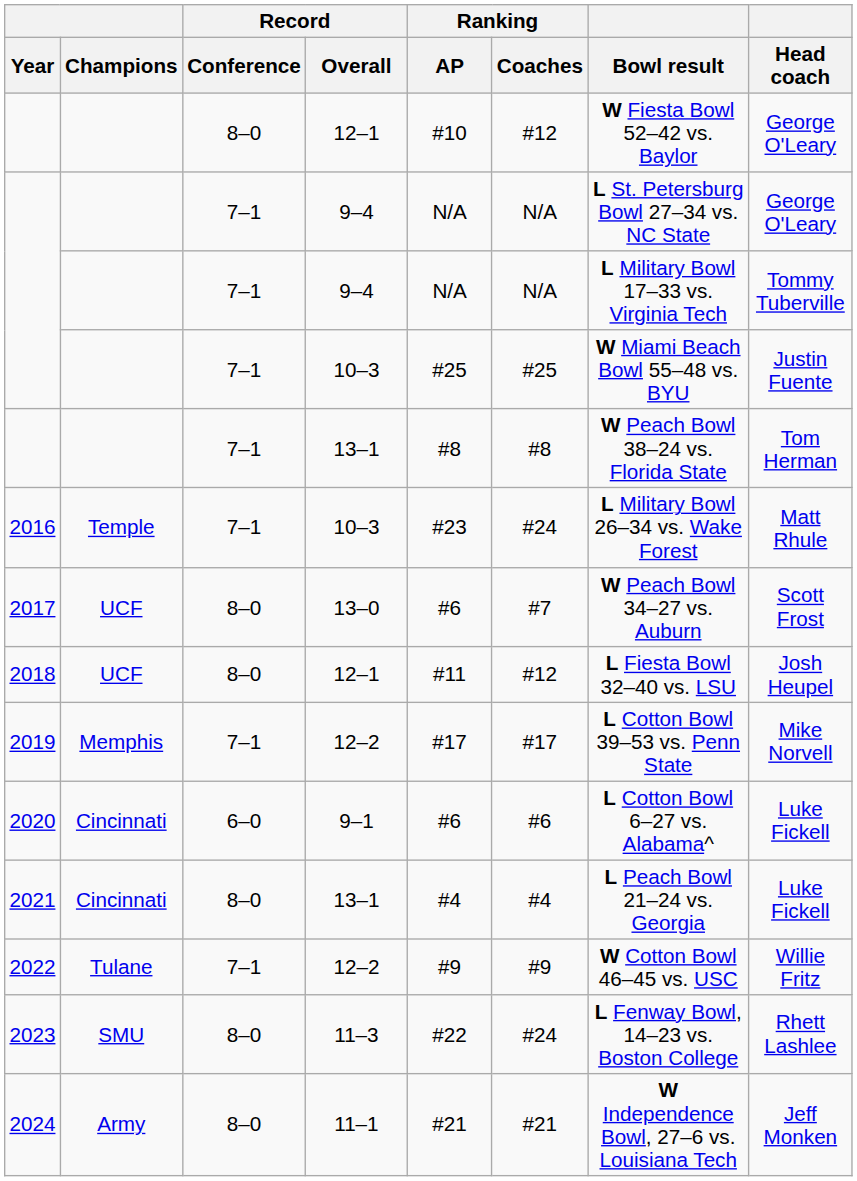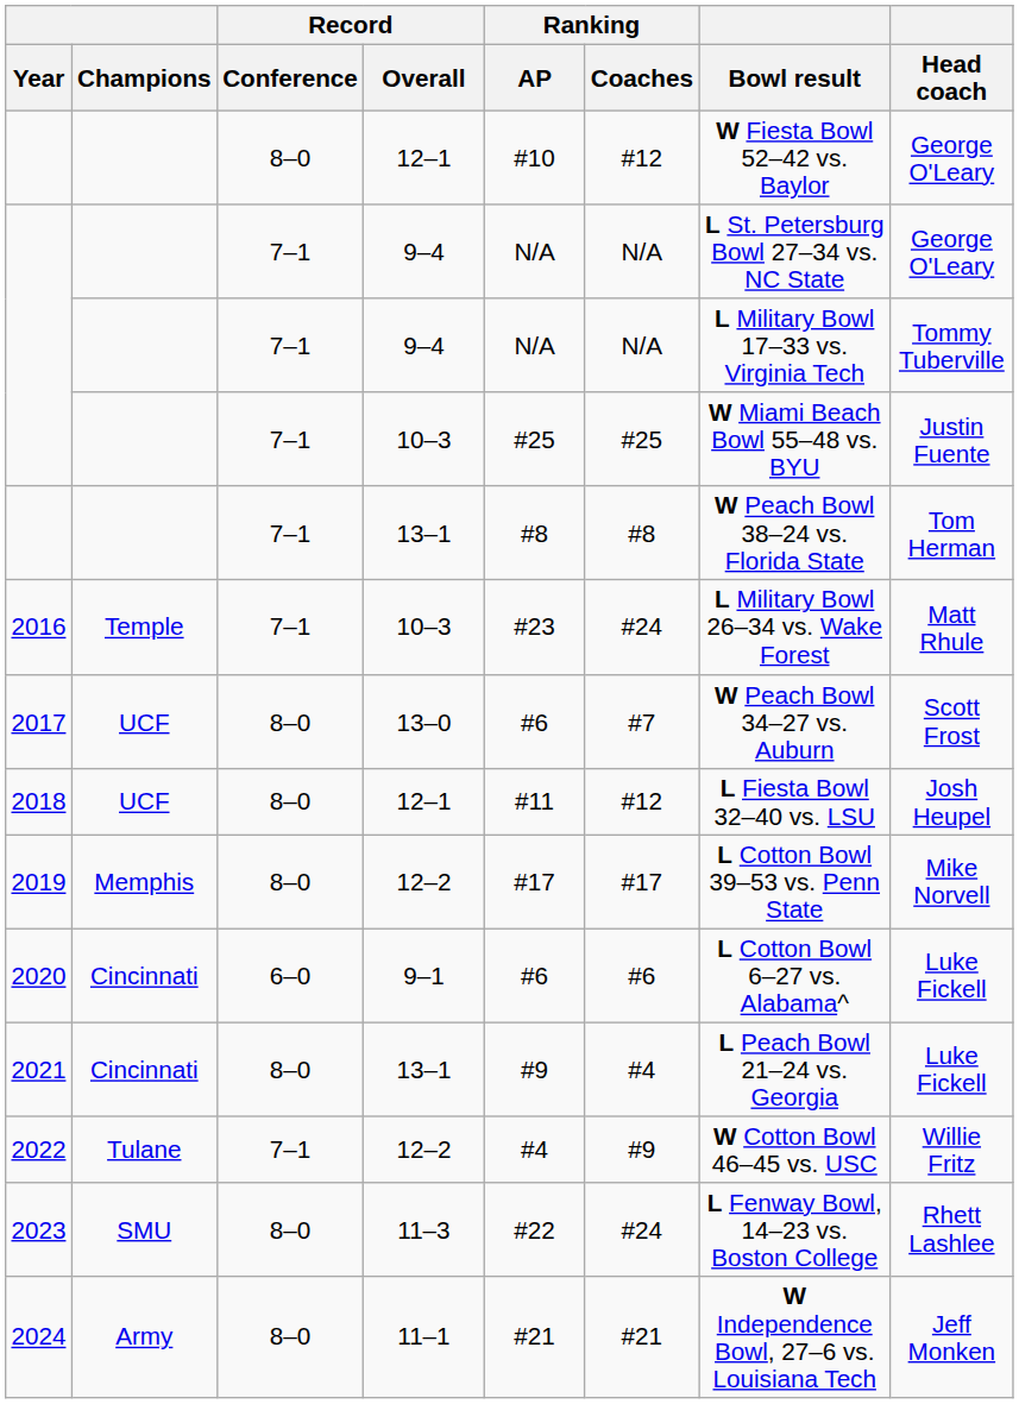 <table class="wikitable sortable" style="text-align:center; margin:1em auto; font-size:95%">
 <tr>
 <th colspan=2></th>
 <th colspan=2>Record</th>
 <th colspan=2>Ranking</th>
 <th></th>
 <th></th>
 </tr>
 <tr>
 <th>Year</th>
 <th>Champions</th>
 <th style="width:12%;">Conference</th>
 <th style="width:12%;">Overall</th>
 <th style="width:10%;">AP</th>
 <th style="width:10%;">Coaches</th>
 <th>Bowl result</th>
 <th>Head coach</th>
 </tr>
 <tr>
 <td></td>
 <td></td>
 <td>8–0</td>
 <td>12–1</td>
 <td>#10</td>
 <td>#12</td>
 <td><strong>W</strong> <a href='#'>Fiesta Bowl</a> 52–42 vs. <a href='#'>Baylor</a></td>
 <td><a href='#'>George O'Leary</a></td>
 </tr>
 <tr>
 <td rowspan=3></td>
 <td></td>
 <td>7–1</td>
 <td>9–4</td>
 <td>N/A</td>
 <td>N/A</td>
 <td><strong>L</strong> <a href='#'>St. Petersburg Bowl</a> 27–34 vs. <a href='#'>NC State</a></td>
 <td><a href='#'>George O'Leary</a></td>
 </tr>
 <tr>
 <td></td>
 <td>7–1</td>
 <td>9–4</td>
 <td>N/A</td>
 <td>N/A</td>
 <td><strong>L</strong> <a href='#'>Military Bowl</a> 17–33 vs. <a href='#'>Virginia Tech</a></td>
 <td><a href='#'>Tommy Tuberville</a></td>
 </tr>
 <tr>
 <td></td>
 <td>7–1</td>
 <td>10–3</td>
 <td>#25</td>
 <td>#25</td>
 <td><strong>W</strong> <a href='#'>Miami Beach Bowl</a> 55–48 vs. <a href='#'>BYU</a></td>
 <td><a href='#'>Justin Fuente</a></td>
 </tr>
 <tr>
 <td></td>
 <td></td>
 <td>7–1</td>
 <td>13–1</td>
 <td>#8</td>
 <td>#8</td>
 <td><strong>W</strong> <a href='#'>Peach Bowl</a> 38–24 vs. <a href='#'>Florida State</a></td>
 <td><a href='#'>Tom Herman</a></td>
 </tr>
 <tr>
 <td><a href='#'>2016</a></td>
 <td><a href='#'>Temple</a></td>
 <td>7–1</td>
 <td>10–3</td>
 <td>#23</td>
 <td>#24</td>
 <td><strong>L</strong> <a href='#'>Military Bowl</a> 26–34 vs. <a href='#'>Wake Forest</a></td>
 <td><a href='#'>Matt Rhule</a></td>
 </tr>
 <tr>
 <td><a href='#'>2017</a></td>
 <td><a href='#'>UCF</a></td>
 <td>8–0</td>
 <td>13–0</td>
 <td>#6</td>
 <td>#7</td>
 <td><strong>W</strong> <a href='#'>Peach Bowl</a> 34–27 vs. <a href='#'>Auburn</a></td>
 <td><a href='#'>Scott Frost</a></td>
 </tr>
 <tr>
 <td><a href='#'>2018</a></td>
 <td><a href='#'>UCF</a></td>
 <td>8–0</td>
 <td>12–1</td>
 <td>#11</td>
 <td>#12</td>
 <td><strong>L</strong> <a href='#'>Fiesta Bowl</a> 32–40 vs. <a href='#'>LSU</a></td>
 <td><a href='#'>Josh Heupel</a></td>
 </tr>
 <tr>
 <td><a href='#'>2019</a></td>
 <td><a href='#'>Memphis</a></td>
-<td>7–1</td>
+<td>8–0</td>
 <td>12–2</td>
 <td>#17</td>
 <td>#17</td>
 <td><strong>L</strong> <a href='#'>Cotton Bowl</a> 39–53 vs. <a href='#'>Penn State</a></td>
 <td><a href='#'>Mike Norvell</a></td>
 </tr>
 <tr>
 <td><a href='#'>2020</a></td>
 <td><a href='#'>Cincinnati</a></td>
 <td>6–0</td>
 <td>9–1</td>
 <td>#6</td>
 <td>#6</td>
 <td><strong>L</strong> <a href='#'>Cotton Bowl</a> 6–27 vs. <a href='#'>Alabama</a>^</td>
 <td><a href='#'>Luke Fickell</a></td>
 </tr>
 <tr>
 <td><a href='#'>2021</a></td>
 <td><a href='#'>Cincinnati</a></td>
 <td>8–0</td>
 <td>13–1</td>
-<td>#4</td>
+<td>#9</td>
 <td>#4</td>
 <td><strong>L</strong> <a href='#'>Peach Bowl</a> 21–24 vs. <a href='#'>Georgia</a></td>
 <td><a href='#'>Luke Fickell</a></td>
 </tr>
 <tr>
 <td><a href='#'>2022</a></td>
 <td><a href='#'>Tulane</a></td>
 <td>7–1</td>
 <td>12–2</td>
-<td>#9</td>
+<td>#4</td>
 <td>#9</td>
 <td><strong>W</strong> <a href='#'>Cotton Bowl</a> 46–45 vs. <a href='#'>USC</a></td>
 <td><a href='#'>Willie Fritz</a></td>
 </tr>
 <tr>
 <td><a href='#'>2023</a></td>
 <td><a href='#'>SMU</a></td>
 <td>8–0</td>
 <td>11–3</td>
 <td>#22</td>
 <td>#24</td>
 <td><strong>L</strong> <a href='#'>Fenway Bowl</a>, 14–23 vs. <a href='#'>Boston College</a></td>
 <td><a href='#'>Rhett Lashlee</a></td>
 </tr>
 <tr>
 <td><a href='#'>2024</a></td>
 <td><a href='#'>Army</a></td>
 <td>8–0</td>
 <td>11–1</td>
 <td>#21</td>
 <td>#21</td>
 <td><strong>W</strong> <a href='#'>Independence Bowl</a>, 27–6 vs. <a href='#'>Louisiana Tech</a></td>
 <td><a href='#'>Jeff Monken</a></td>
 </tr>
 </table>
